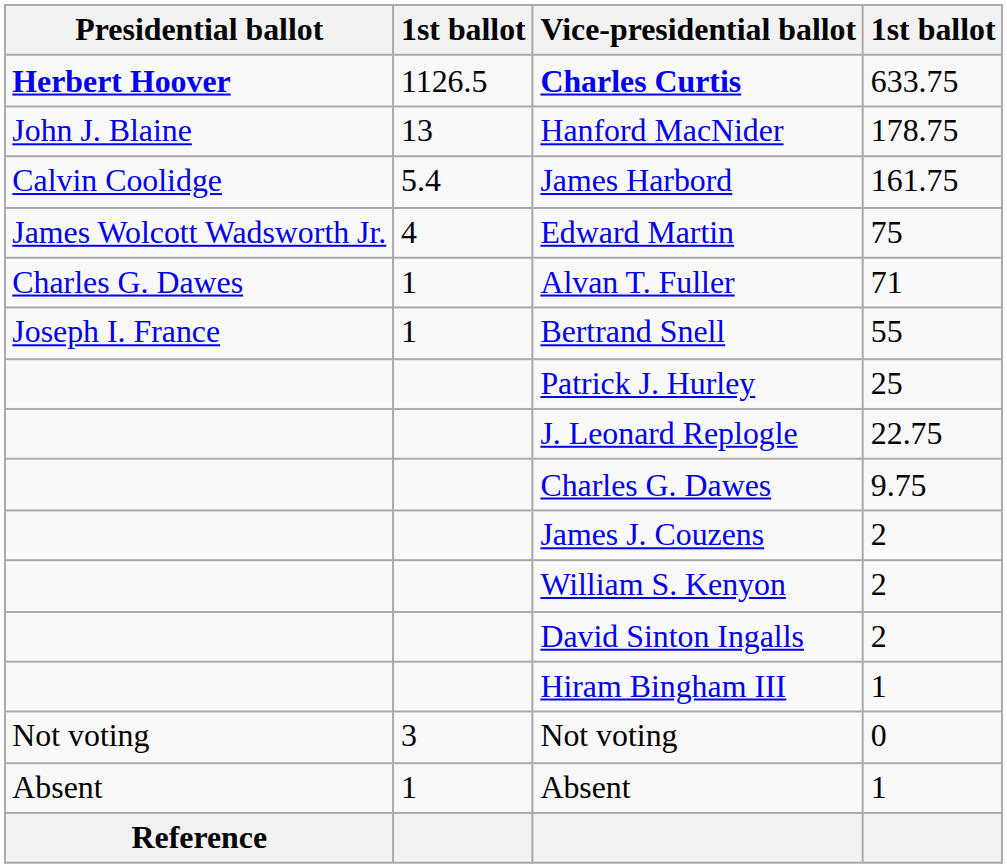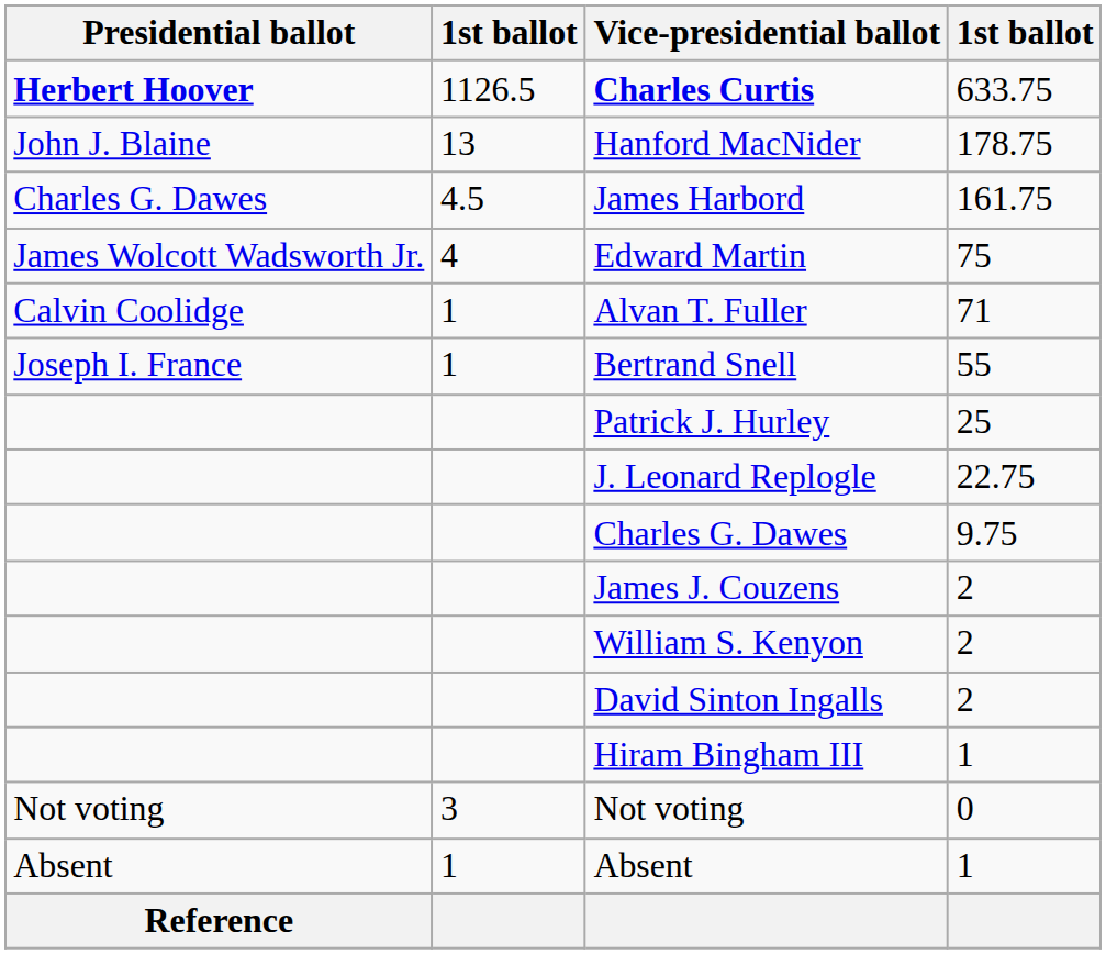 <table class="wikitable" style="text-align:left">
 <tr>
 <th>Presidential ballot</th>
 <th>1st ballot</th>
 <th>Vice-presidential ballot</th>
 <th>1st ballot</th>
 </tr>
 <tr>
 <td><strong><a href='#'>Herbert Hoover</a></strong></td>
 <td>1126.5</td>
 <td><strong><a href='#'>Charles Curtis</a></strong></td>
 <td>633.75</td>
 </tr>
 <tr>
 <td><a href='#'>John J. Blaine</a></td>
 <td>13</td>
 <td><a href='#'>Hanford MacNider</a></td>
 <td>178.75</td>
 </tr>
 <tr>
-<td><a href='#'>Calvin Coolidge</a></td>
-<td>5.4</td>
+<td><a href='#'>Charles G. Dawes</a></td>
+<td>4.5</td>
 <td><a href='#'>James Harbord</a></td>
 <td>161.75</td>
 </tr>
 <tr>
 <td><a href='#'>James Wolcott Wadsworth Jr.</a></td>
 <td>4</td>
 <td><a href='#'>Edward Martin</a></td>
 <td>75</td>
 </tr>
 <tr>
-<td><a href='#'>Charles G. Dawes</a></td>
+<td><a href='#'>Calvin Coolidge</a></td>
 <td>1</td>
 <td><a href='#'>Alvan T. Fuller</a></td>
 <td>71</td>
 </tr>
 <tr>
 <td><a href='#'>Joseph I. France</a></td>
 <td>1</td>
 <td><a href='#'>Bertrand Snell</a></td>
 <td>55</td>
 </tr>
 <tr>
 <td></td>
 <td></td>
 <td><a href='#'>Patrick J. Hurley</a></td>
 <td>25</td>
 </tr>
 <tr>
 <td></td>
 <td></td>
 <td><a href='#'>J. Leonard Replogle</a></td>
 <td>22.75</td>
 </tr>
 <tr>
 <td></td>
 <td></td>
 <td><a href='#'>Charles G. Dawes</a></td>
 <td>9.75</td>
 </tr>
 <tr>
 <td></td>
 <td></td>
 <td><a href='#'>James J. Couzens</a></td>
 <td>2</td>
 </tr>
 <tr>
 <td></td>
 <td></td>
 <td><a href='#'>William S. Kenyon</a></td>
 <td>2</td>
 </tr>
 <tr>
 <td></td>
 <td></td>
 <td><a href='#'>David Sinton Ingalls</a></td>
 <td>2</td>
 </tr>
 <tr>
 <td></td>
 <td></td>
 <td><a href='#'>Hiram Bingham III</a></td>
 <td>1</td>
 </tr>
 <tr>
 <td>Not voting</td>
 <td>3</td>
 <td>Not voting</td>
 <td>0</td>
 </tr>
 <tr>
 <td>Absent</td>
 <td>1</td>
 <td>Absent</td>
 <td>1</td>
 </tr>
 <tr>
 <th>Reference</th>
 <th></th>
 <th></th>
 <th></th>
 </tr>
 </table>
